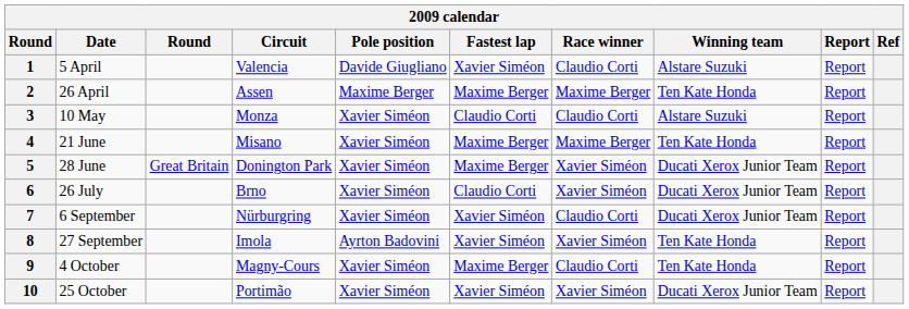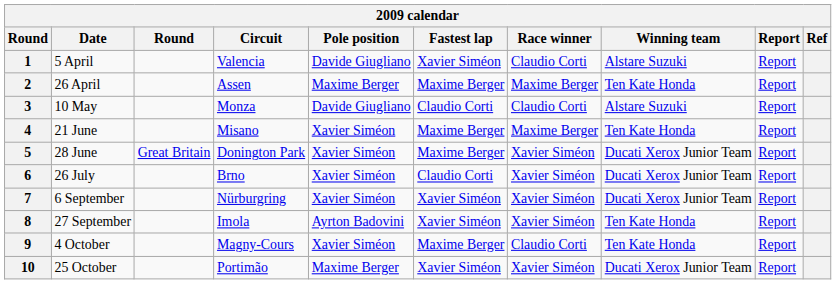 <table class="wikitable" style="font-size: 85%; text-align: left">
 <tr>
 <th colspan=10>2009 calendar</th>
 </tr>
 <tr>
 <th>Round</th>
 <th>Date</th>
 <th>Round</th>
 <th>Circuit</th>
 <th>Pole position</th>
 <th>Fastest lap</th>
 <th>Race winner</th>
 <th>Winning team</th>
 <th>Report</th>
 <th>Ref</th>
 </tr>
 <tr>
 <th>1</th>
 <td>5 April</td>
 <td></td>
 <td><a href='#'>Valencia</a></td>
 <td> <a href='#'>Davide Giugliano</a></td>
 <td> <a href='#'>Xavier Siméon</a></td>
 <td> <a href='#'>Claudio Corti</a></td>
 <td><a href='#'>Alstare Suzuki</a></td>
 <td><a href='#'>Report</a></td>
 <th></th>
 </tr>
 <tr>
 <th>2</th>
 <td>26 April</td>
 <td></td>
 <td><a href='#'>Assen</a></td>
 <td> <a href='#'>Maxime Berger</a></td>
 <td> <a href='#'>Maxime Berger</a></td>
 <td> <a href='#'>Maxime Berger</a></td>
 <td><a href='#'>Ten Kate Honda</a></td>
 <td><a href='#'>Report</a></td>
 <th></th>
 </tr>
 <tr>
 <th>3</th>
 <td>10 May</td>
 <td></td>
 <td><a href='#'>Monza</a></td>
-<td> <a href='#'>Xavier Siméon</a></td>
+<td> <a href='#'>Davide Giugliano</a></td>
 <td> <a href='#'>Claudio Corti</a></td>
 <td> <a href='#'>Claudio Corti</a></td>
 <td><a href='#'>Alstare Suzuki</a></td>
 <td><a href='#'>Report</a></td>
 <th></th>
 </tr>
 <tr>
 <th>4</th>
 <td>21 June</td>
 <td></td>
 <td><a href='#'>Misano</a></td>
 <td> <a href='#'>Xavier Siméon</a></td>
 <td> <a href='#'>Maxime Berger</a></td>
 <td> <a href='#'>Maxime Berger</a></td>
 <td><a href='#'>Ten Kate Honda</a></td>
 <td><a href='#'>Report</a></td>
 <th></th>
 </tr>
 <tr>
 <th>5</th>
 <td>28 June</td>
 <td> <a href='#'>Great Britain</a></td>
 <td><a href='#'>Donington Park</a></td>
 <td> <a href='#'>Xavier Siméon</a></td>
 <td> <a href='#'>Maxime Berger</a></td>
 <td> <a href='#'>Xavier Siméon</a></td>
 <td><a href='#'>Ducati Xerox</a> Junior Team</td>
 <td><a href='#'>Report</a></td>
 <th></th>
 </tr>
 <tr>
 <th>6</th>
 <td>26 July</td>
 <td></td>
 <td><a href='#'>Brno</a></td>
 <td> <a href='#'>Xavier Siméon</a></td>
 <td> <a href='#'>Claudio Corti</a></td>
 <td> <a href='#'>Xavier Siméon</a></td>
 <td><a href='#'>Ducati Xerox</a> Junior Team</td>
 <td><a href='#'>Report</a></td>
 <th></th>
 </tr>
 <tr>
 <th>7</th>
 <td>6 September</td>
 <td></td>
 <td><a href='#'>Nürburgring</a></td>
 <td> <a href='#'>Xavier Siméon</a></td>
 <td> <a href='#'>Xavier Siméon</a></td>
-<td> <a href='#'>Claudio Corti</a></td>
+<td> <a href='#'>Xavier Siméon</a></td>
 <td><a href='#'>Ducati Xerox</a> Junior Team</td>
 <td><a href='#'>Report</a></td>
 <th></th>
 </tr>
 <tr>
 <th>8</th>
 <td>27 September</td>
 <td></td>
 <td><a href='#'>Imola</a></td>
 <td> <a href='#'>Ayrton Badovini</a></td>
 <td> <a href='#'>Xavier Siméon</a></td>
 <td> <a href='#'>Xavier Siméon</a></td>
 <td><a href='#'>Ten Kate Honda</a></td>
 <td><a href='#'>Report</a></td>
 <th></th>
 </tr>
 <tr>
 <th>9</th>
 <td>4 October</td>
 <td></td>
 <td><a href='#'>Magny-Cours</a></td>
 <td> <a href='#'>Xavier Siméon</a></td>
 <td> <a href='#'>Maxime Berger</a></td>
 <td> <a href='#'>Claudio Corti</a></td>
 <td><a href='#'>Ten Kate Honda</a></td>
 <td><a href='#'>Report</a></td>
 <th></th>
 </tr>
 <tr>
 <th>10</th>
 <td>25 October</td>
 <td></td>
 <td><a href='#'>Portimão</a></td>
-<td> <a href='#'>Xavier Siméon</a></td>
+<td> <a href='#'>Maxime Berger</a></td>
 <td> <a href='#'>Xavier Siméon</a></td>
 <td> <a href='#'>Xavier Siméon</a></td>
 <td><a href='#'>Ducati Xerox</a> Junior Team</td>
 <td><a href='#'>Report</a></td>
 <th></th>
 </tr>
 </table>
